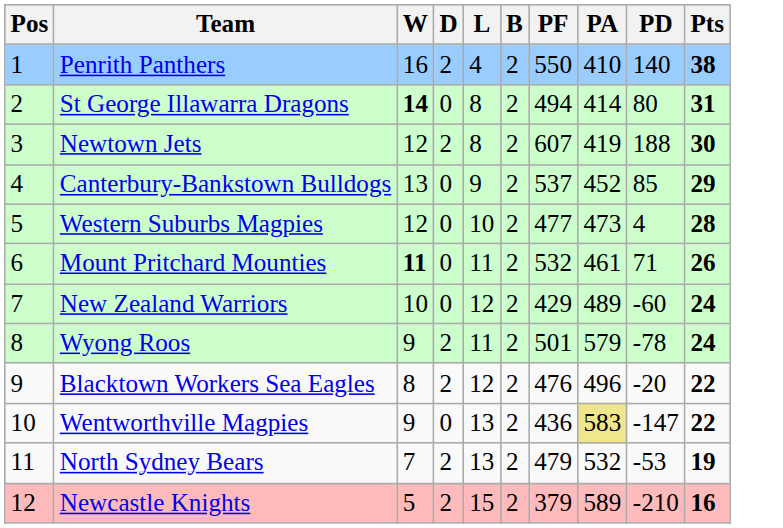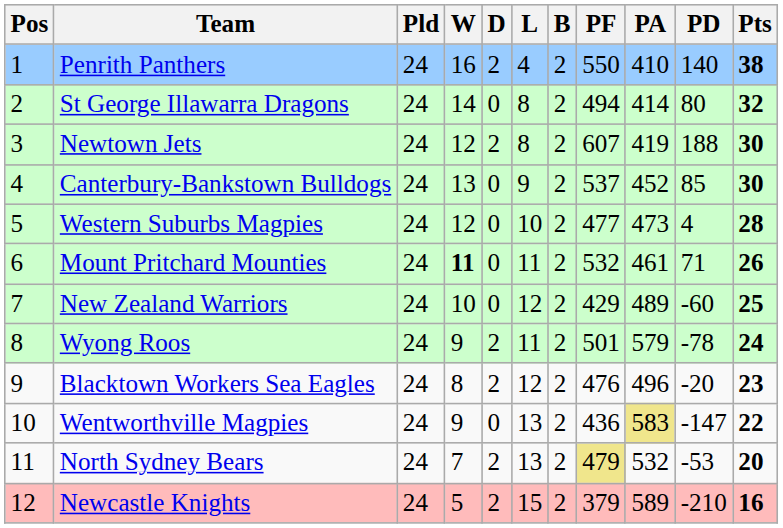 <table class="wikitable">
 <tr>
 <th>Pos</th>
 <th>Team</th>
+<th>Pld</th>
 <th>W</th>
 <th>D</th>
 <th>L</th>
 <th>B</th>
 <th>PF</th>
 <th>PA</th>
 <th>PD</th>
 <th>Pts</th>
 </tr>
 <tr>
 <td style="background: #99ccff;">1</td>
 <td style="background: #99ccff;"> <a href='#'>Penrith Panthers</a></td>
+<td style="background: #99ccff;">24</td>
 <td style="background: #99ccff;">16</td>
 <td style="background: #99ccff;">2</td>
 <td style="background: #99ccff;">4</td>
 <td style="background: #99ccff;">2</td>
 <td style="background: #99ccff;">550</td>
 <td style="background: #99ccff;">410</td>
 <td style="background: #99ccff;">140</td>
 <td style="background: #99ccff;"><strong>38</strong></td>
 </tr>
 <tr>
 <td style="background: #ccffcc;">2</td>
 <td style="background: #ccffcc;"> <a href='#'>St George Illawarra Dragons</a></td>
-<td style="background: #ccffcc;"><strong>14</strong></td>
+<td style="background: #ccffcc;">24</td>
+<td style="background: #ccffcc;">14</td>
 <td style="background: #ccffcc;">0</td>
 <td style="background: #ccffcc;">8</td>
 <td style="background: #ccffcc;">2</td>
 <td style="background: #ccffcc;">494</td>
 <td style="background: #ccffcc;">414</td>
 <td style="background: #ccffcc;">80</td>
-<td style="background: #ccffcc;"><strong>31</strong></td>
+<td style="background: #ccffcc;"><strong>32</strong></td>
 </tr>
 <tr>
 <td style="background: #ccffcc;">3</td>
 <td style="background: #ccffcc;"> <a href='#'>Newtown Jets</a></td>
+<td style="background: #ccffcc;">24</td>
 <td style="background: #ccffcc;">12</td>
 <td style="background: #ccffcc;">2</td>
 <td style="background: #ccffcc;">8</td>
 <td style="background: #ccffcc;">2</td>
 <td style="background: #ccffcc;">607</td>
 <td style="background: #ccffcc;">419</td>
 <td style="background: #ccffcc;">188</td>
 <td style="background: #ccffcc;"><strong>30</strong></td>
 </tr>
 <tr>
 <td style="background: #ccffcc;">4</td>
 <td style="background: #ccffcc;"> <a href='#'>Canterbury-Bankstown Bulldogs</a></td>
+<td style="background: #ccffcc;">24</td>
 <td style="background: #ccffcc;">13</td>
 <td style="background: #ccffcc;">0</td>
 <td style="background: #ccffcc;">9</td>
 <td style="background: #ccffcc;">2</td>
 <td style="background: #ccffcc;">537</td>
 <td style="background: #ccffcc;">452</td>
 <td style="background: #ccffcc;">85</td>
-<td style="background: #ccffcc;"><strong>29</strong></td>
+<td style="background: #ccffcc;"><strong>30</strong></td>
 </tr>
 <tr>
 <td style="background: #ccffcc;">5</td>
 <td style="background: #ccffcc;"> <a href='#'>Western Suburbs Magpies</a></td>
+<td style="background: #ccffcc;">24</td>
 <td style="background: #ccffcc;">12</td>
 <td style="background: #ccffcc;">0</td>
 <td style="background: #ccffcc;">10</td>
 <td style="background: #ccffcc;">2</td>
 <td style="background: #ccffcc;">477</td>
 <td style="background: #ccffcc;">473</td>
 <td style="background: #ccffcc;">4</td>
 <td style="background: #ccffcc;"><strong>28</strong></td>
 </tr>
 <tr>
 <td style="background: #ccffcc;">6</td>
 <td style="background: #ccffcc;"> <a href='#'>Mount Pritchard Mounties</a></td>
+<td style="background: #ccffcc;">24</td>
 <td style="background: #ccffcc;"><strong>11</strong></td>
 <td style="background: #ccffcc;">0</td>
 <td style="background: #ccffcc;">11</td>
 <td style="background: #ccffcc;">2</td>
 <td style="background: #ccffcc;">532</td>
 <td style="background: #ccffcc;">461</td>
 <td style="background: #ccffcc;">71</td>
 <td style="background: #ccffcc;"><strong>26</strong></td>
 </tr>
 <tr>
 <td style="background: #ccffcc;">7</td>
 <td style="background: #ccffcc;"> <a href='#'>New Zealand Warriors</a></td>
+<td style="background: #ccffcc;">24</td>
 <td style="background: #ccffcc;">10</td>
 <td style="background: #ccffcc;">0</td>
 <td style="background: #ccffcc;">12</td>
 <td style="background: #ccffcc;">2</td>
 <td style="background: #ccffcc;">429</td>
 <td style="background: #ccffcc;">489</td>
 <td style="background: #ccffcc;">-60</td>
-<td style="background: #ccffcc;"><strong>24</strong></td>
+<td style="background: #ccffcc;"><strong>25</strong></td>
 </tr>
 <tr>
 <td style="background: #ccffcc;">8</td>
 <td style="background: #ccffcc;"> <a href='#'>Wyong Roos</a></td>
+<td style="background: #ccffcc;">24</td>
 <td style="background: #ccffcc;">9</td>
 <td style="background: #ccffcc;">2</td>
 <td style="background: #ccffcc;">11</td>
 <td style="background: #ccffcc;">2</td>
 <td style="background: #ccffcc;">501</td>
 <td style="background: #ccffcc;">579</td>
 <td style="background: #ccffcc;">-78</td>
 <td style="background: #ccffcc;"><strong>24</strong></td>
 </tr>
 <tr>
 <td>9</td>
 <td> <a href='#'>Blacktown Workers Sea Eagles</a></td>
+<td>24</td>
 <td>8</td>
 <td>2</td>
 <td>12</td>
 <td>2</td>
 <td>476</td>
 <td>496</td>
 <td>-20</td>
-<td><strong>22</strong></td>
+<td><strong>23</strong></td>
 </tr>
 <tr>
 <td>10</td>
 <td> <a href='#'>Wentworthville Magpies</a></td>
+<td>24</td>
 <td>9</td>
 <td>0</td>
 <td>13</td>
 <td>2</td>
 <td>436</td>
 <td style="background: khaki;">583</td>
 <td>-147</td>
 <td><strong>22</strong></td>
 </tr>
 <tr>
 <td>11</td>
 <td> <a href='#'>North Sydney Bears</a></td>
+<td>24</td>
 <td>7</td>
 <td>2</td>
 <td>13</td>
 <td>2</td>
-<td>479</td>
+<td style="background: khaki;">479</td>
 <td>532</td>
 <td>-53</td>
-<td><strong>19</strong></td>
+<td><strong>20</strong></td>
 </tr>
 <tr>
 <td style="background: #ffbbbb;">12</td>
 <td style="background: #ffbbbb;"> <a href='#'>Newcastle Knights</a></td>
+<td style="background: #ffbbbb;">24</td>
 <td style="background: #ffbbbb;">5</td>
 <td style="background: #ffbbbb;">2</td>
 <td style="background: #ffbbbb;">15</td>
 <td style="background: #ffbbbb;">2</td>
 <td style="background: #ffbbbb;">379</td>
 <td style="background: #ffbbbb;">589</td>
 <td style="background: #ffbbbb;">-210</td>
 <td style="background: #ffbbbb;"><strong>16</strong></td>
 </tr>
 </table>
